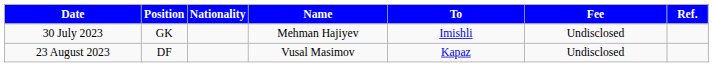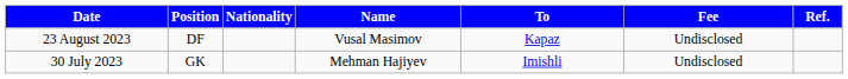 <table class="wikitable"  style="text-align:center; font-size:90%; ">
 <tr>
 <th style="background:#0000ff; color:#FFFFFF; width:200px;">Date</th>
 <th style="background:#0000ff; color:#FFFFFF; width:50px;">Position</th>
 <th style="background:#0000ff; color:#FFFFFF; width:50px;">Nationality</th>
 <th style="background:#0000ff; color:#FFFFFF; width:200px;">Name</th>
 <th style="background:#0000ff; color:#FFFFFF; width:200px;">To</th>
 <th style="background:#0000ff; color:#FFFFFF; width:200px;">Fee</th>
 <th style="background:#0000ff; color:#FFFFFF; width:50px;">Ref.</th>
 </tr>
 <tr>
+<td>23 August 2023</td>
+<td>DF</td>
+<td></td>
+<td>Vusal Masimov</td>
+<td><a href='#'>Kapaz</a></td>
+<td>Undisclosed</td>
+<td></td>
+</tr>
+<tr>
 <td>30 July 2023</td>
 <td>GK</td>
 <td></td>
 <td>Mehman Hajiyev</td>
 <td><a href='#'>Imishli</a></td>
 <td>Undisclosed</td>
 <td></td>
 </tr>
-<tr>
-<td>23 August 2023</td>
-<td>DF</td>
-<td></td>
-<td>Vusal Masimov</td>
-<td><a href='#'>Kapaz</a></td>
-<td>Undisclosed</td>
-<td></td>
-</tr>
 </table>
